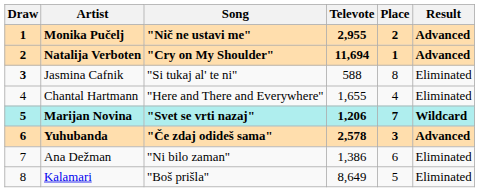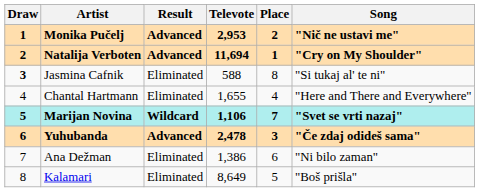 <table class="sortable wikitable" style="margin: 1em auto 1em auto; text-align:center">
 <tr>
 <th>Draw</th>
 <th>Artist</th>
-<th>Song</th>
+<th>Result</th>
 <th>Televote</th>
 <th>Place</th>
-<th>Result</th>
+<th>Song</th>
 </tr>
 <tr style="font-weight:bold; background:navajowhite;">
 <td>1</td>
 <td align="left">Monika Pučelj</td>
+<td align="left">Advanced</td>
+<td>2,953</td>
+<td>2</td>
 <td align="left">"Nič ne ustavi me"</td>
-<td>2,955</td>
-<td>2</td>
-<td align="left">Advanced</td>
 </tr>
 <tr style="font-weight:bold; background:navajowhite;">
 <td>2</td>
 <td align="left">Natalija Verboten</td>
-<td align="left">"Cry on My Shoulder"</td>
+<td align="left">Advanced</td>
 <td>11,694</td>
 <td>1</td>
-<td align="left">Advanced</td>
+<td align="left">"Cry on My Shoulder"</td>
 </tr>
 <tr>
 <td><strong>3</strong></td>
 <td align="left">Jasmina Cafnik</td>
-<td align="left">"Si tukaj al' te ni"</td>
+<td align="left">Eliminated</td>
 <td>588</td>
 <td>8</td>
-<td align="left">Eliminated</td>
+<td align="left">"Si tukaj al' te ni"</td>
 </tr>
 <tr>
 <td>4</td>
 <td align="left">Chantal Hartmann</td>
-<td align="left">"Here and There and Everywhere"</td>
+<td align="left">Eliminated</td>
 <td>1,655</td>
 <td>4</td>
-<td align="left">Eliminated</td>
+<td align="left">"Here and There and Everywhere"</td>
 </tr>
 <tr style="font-weight:bold; background:paleturquoise;">
 <td>5</td>
 <td align="left">Marijan Novina</td>
+<td align="left">Wildcard</td>
+<td>1,106</td>
+<td>7</td>
 <td align="left">"Svet se vrti nazaj"</td>
-<td>1,206</td>
-<td>7</td>
-<td align="left">Wildcard</td>
 </tr>
 <tr style="font-weight:bold; background:navajowhite;">
 <td>6</td>
 <td align="left">Yuhubanda</td>
+<td align="left">Advanced</td>
+<td>2,478</td>
+<td>3</td>
 <td align="left">"Če zdaj odideš sama"</td>
-<td>2,578</td>
-<td>3</td>
-<td align="left">Advanced</td>
 </tr>
 <tr>
 <td>7</td>
 <td align="left">Ana Dežman</td>
-<td align="left">"Ni bilo zaman"</td>
+<td align="left">Eliminated</td>
 <td>1,386</td>
 <td>6</td>
-<td align="left">Eliminated</td>
+<td align="left">"Ni bilo zaman"</td>
 </tr>
 <tr>
 <td>8</td>
 <td align="left"><a href='#'>Kalamari</a></td>
-<td align="left">"Boš prišla"</td>
+<td align="left">Eliminated</td>
 <td>8,649</td>
 <td>5</td>
-<td align="left">Eliminated</td>
+<td align="left">"Boš prišla"</td>
 </tr>
 </table>
